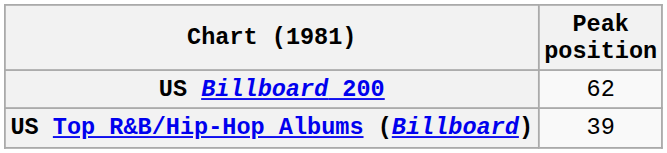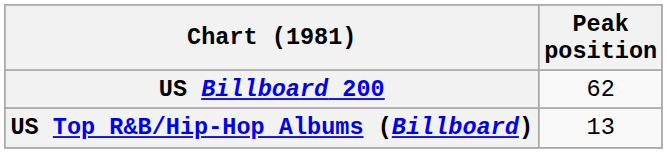 <table class="wikitable sortable plainrowheaders" style="text-align:center">
 <tr>
 <th scope="col">Chart (1981)</th>
 <th scope="col">Peak<br>position</th>
 </tr>
 <tr>
 <th scope="row">US <a href='#'><em>Billboard</em> 200</a></th>
 <td>62</td>
 </tr>
 <tr>
 <th scope="row">US <a href='#'>Top R&B/Hip-Hop Albums</a> (<em><a href='#'>Billboard</a></em>)</th>
-<td>39</td>
+<td>13</td>
 </tr>
 </table>
